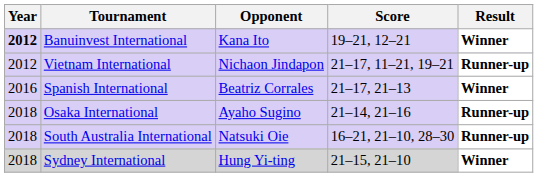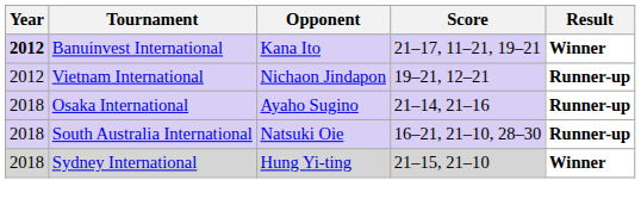 <table class="sortable wikitable" style="font-size: 90%;">
 <tr>
 <th>Year</th>
 <th>Tournament</th>
 <th>Opponent</th>
 <th>Score</th>
 <th>Result</th>
 </tr>
 <tr style="background:#D8CEF6">
 <td align="center"><strong>2012</strong></td>
 <td align="left"><a href='#'>Banuinvest International</a></td>
 <td align="left"> <a href='#'>Kana Ito</a></td>
-<td align="left">19–21, 12–21</td>
+<td align="left">21–17, 11–21, 19–21</td>
 <td style="text-align:left; background:white"> <strong>Winner</strong></td>
 </tr>
 <tr style="background:#D8CEF6">
 <td align="center">2012</td>
 <td align="left"><a href='#'>Vietnam International</a></td>
 <td align="left"> <a href='#'>Nichaon Jindapon</a></td>
-<td align="left">21–17, 11–21, 19–21</td>
+<td align="left">19–21, 12–21</td>
 <td style="text-align:left; background:white"> <strong>Runner-up</strong></td>
-</tr>
-<tr style="background:#D8CEF6">
-<td align="center">2016</td>
-<td align="left"><a href='#'>Spanish International</a></td>
-<td align="left"> <a href='#'>Beatriz Corrales</a></td>
-<td align="left">21–17, 21–13</td>
-<td style="text-align:left; background:white"> <strong>Winner</strong></td>
 </tr>
 <tr style="background:#D8CEF6">
 <td align="center">2018</td>
 <td align="left"><a href='#'>Osaka International</a></td>
 <td align="left"> <a href='#'>Ayaho Sugino</a></td>
 <td align="left">21–14, 21–16</td>
 <td style="text-align:left; background:white"> <strong>Runner-up</strong></td>
 </tr>
 <tr style="background:#D8CEF6">
 <td align="center">2018</td>
 <td align="left"><a href='#'>South Australia International</a></td>
 <td align="left"> <a href='#'>Natsuki Oie</a></td>
 <td align="left">16–21, 21–10, 28–30</td>
 <td style="text-align:left; background:white"> <strong>Runner-up</strong></td>
 </tr>
 <tr style="background:#D5D5D5">
 <td align="center">2018</td>
 <td align="left"><a href='#'>Sydney International</a></td>
 <td align="left"> <a href='#'>Hung Yi-ting</a></td>
 <td align="left">21–15, 21–10</td>
 <td style="text-align:left; background:white"> <strong>Winner</strong></td>
 </tr>
 </table>
